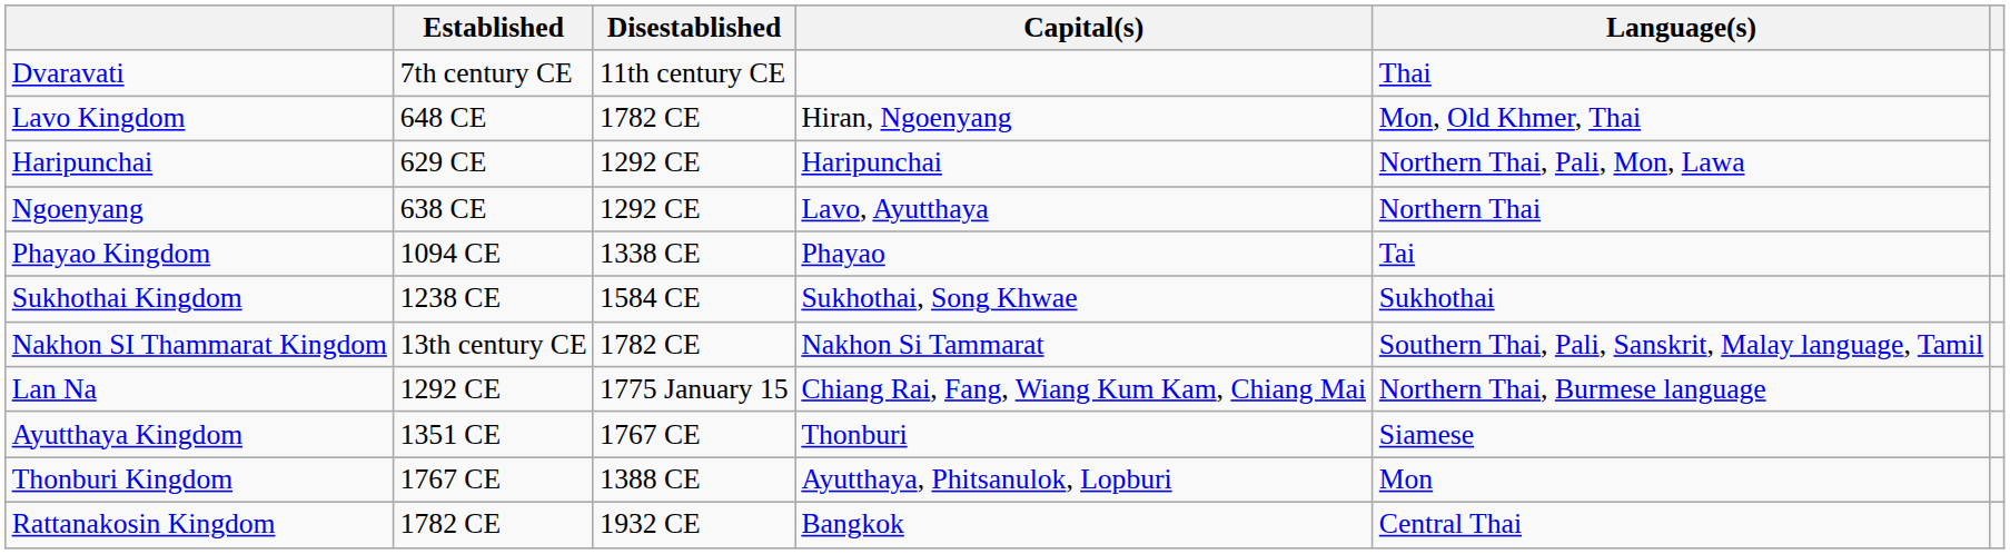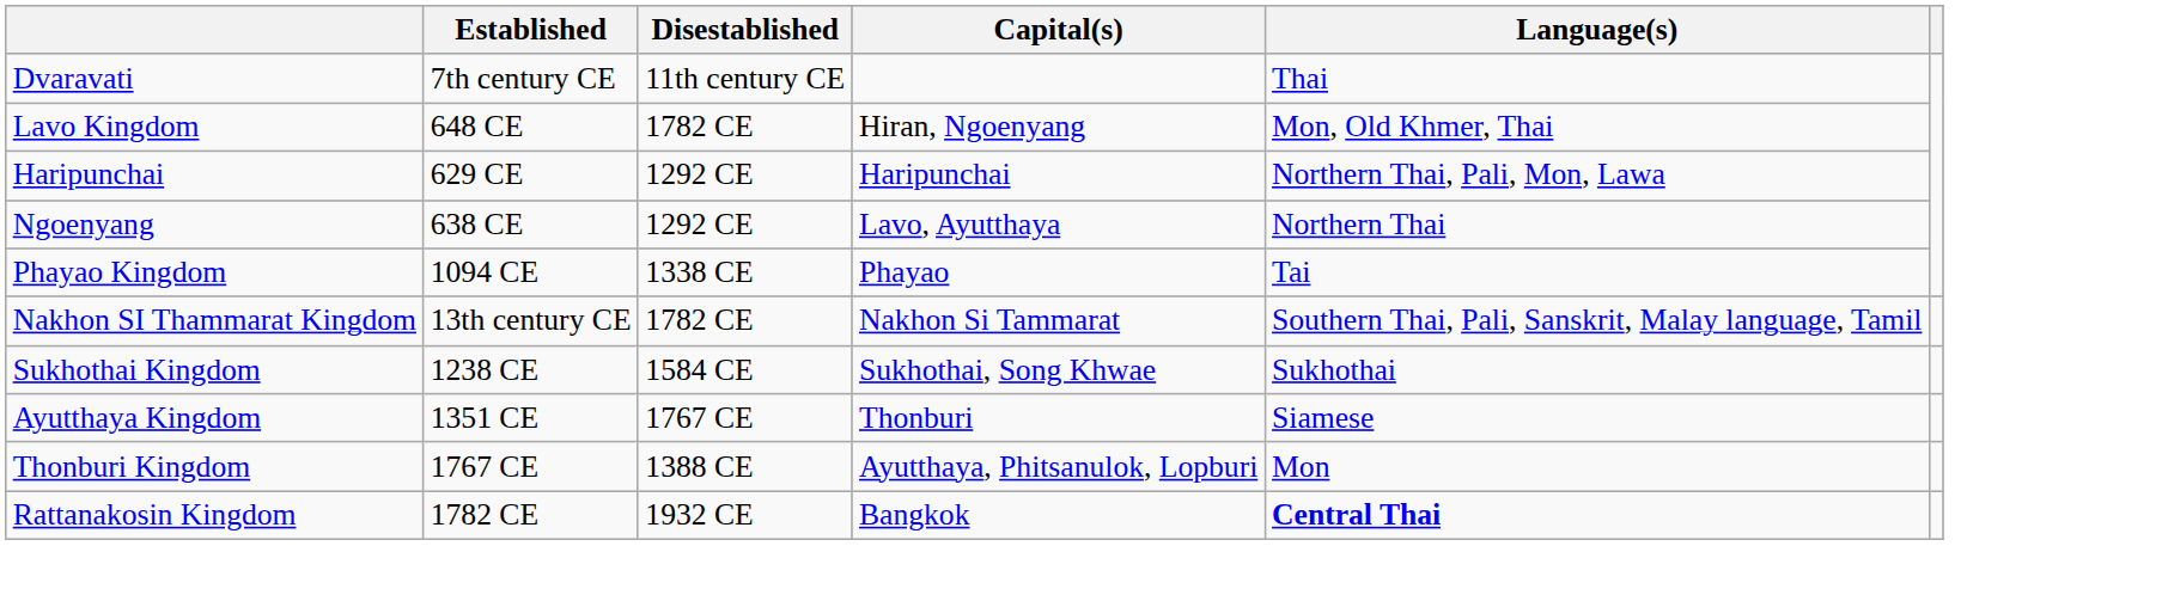 <table class="wikitable sortable">
 <tr>
 <th></th>
 <th>Established</th>
 <th>Disestablished</th>
 <th>Capital(s)</th>
 <th>Language(s)</th>
 <th scope=col class=unsortable></th>
 </tr>
 <tr>
 <td><a href='#'>Dvaravati</a></td>
 <td>7th century CE</td>
 <td>11th century CE</td>
 <td></td>
 <td><a href='#'>Thai</a></td>
 <td rowspan=5 colspan=1 style="text-align: left;"></td>
 </tr>
 <tr>
 <td><a href='#'>Lavo Kingdom</a></td>
 <td>648 CE</td>
 <td>1782 CE</td>
 <td>Hiran, <a href='#'>Ngoenyang</a></td>
 <td><a href='#'>Mon</a>, <a href='#'>Old Khmer</a>, <a href='#'>Thai</a></td>
 </tr>
 <tr>
 <td><a href='#'>Haripunchai</a></td>
 <td>629 CE</td>
 <td>1292 CE</td>
 <td><a href='#'>Haripunchai</a></td>
 <td><a href='#'>Northern Thai</a>, <a href='#'>Pali</a>, <a href='#'>Mon</a>, <a href='#'>Lawa</a></td>
 </tr>
 <tr>
 <td><a href='#'>Ngoenyang</a></td>
 <td>638 CE</td>
 <td>1292 CE</td>
 <td><a href='#'>Lavo</a>, <a href='#'>Ayutthaya</a></td>
 <td><a href='#'>Northern Thai</a></td>
 </tr>
 <tr>
 <td><a href='#'>Phayao Kingdom</a></td>
 <td>1094 CE</td>
 <td>1338 CE</td>
 <td><a href='#'>Phayao</a></td>
 <td><a href='#'>Tai</a></td>
 </tr>
 <tr>
-<td><a href='#'>Sukhothai Kingdom</a></td>
-<td>1238 CE</td>
-<td>1584 CE</td>
-<td><a href='#'>Sukhothai</a>, <a href='#'>Song Khwae</a></td>
-<td><a href='#'>Sukhothai</a></td>
-<td></td>
-</tr>
-<tr>
 <td><a href='#'>Nakhon SI Thammarat Kingdom</a></td>
 <td>13th century CE</td>
 <td>1782 CE</td>
 <td><a href='#'>Nakhon Si Tammarat</a></td>
 <td><a href='#'>Southern Thai</a>, <a href='#'>Pali</a>, <a href='#'>Sanskrit</a>, <a href='#'>Malay language</a>, <a href='#'>Tamil</a></td>
 <td></td>
 </tr>
 <tr>
-<td><a href='#'>Lan Na</a></td>
-<td>1292 CE</td>
-<td>1775 January 15</td>
-<td><a href='#'>Chiang Rai</a>, <a href='#'>Fang</a>, <a href='#'>Wiang Kum Kam</a>, <a href='#'>Chiang Mai</a></td>
-<td><a href='#'>Northern Thai</a>, <a href='#'>Burmese language</a></td>
+<td><a href='#'>Sukhothai Kingdom</a></td>
+<td>1238 CE</td>
+<td>1584 CE</td>
+<td><a href='#'>Sukhothai</a>, <a href='#'>Song Khwae</a></td>
+<td><a href='#'>Sukhothai</a></td>
 <td></td>
 </tr>
 <tr>
 <td><a href='#'>Ayutthaya Kingdom</a></td>
 <td>1351 CE</td>
 <td>1767 CE</td>
 <td><a href='#'>Thonburi</a></td>
 <td><a href='#'>Siamese</a></td>
 <td></td>
 </tr>
 <tr>
 <td><a href='#'>Thonburi Kingdom</a></td>
 <td>1767 CE</td>
 <td>1388 CE</td>
 <td><a href='#'>Ayutthaya</a>, <a href='#'>Phitsanulok</a>, <a href='#'>Lopburi</a></td>
 <td><a href='#'>Mon</a></td>
 <td></td>
 </tr>
 <tr>
 <td><a href='#'>Rattanakosin Kingdom</a></td>
 <td>1782 CE</td>
 <td>1932 CE</td>
 <td><a href='#'>Bangkok</a></td>
-<td><a href='#'>Central Thai</a></td>
+<td><strong><a href='#'>Central Thai</a></strong></td>
 <td></td>
 </tr>
 </table>
